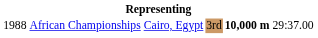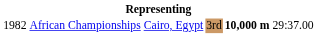 <table>
 <tr>
 <th colspan="6">Representing </th>
 </tr>
 <tr>
-<td>1988</td>
+<td>1982</td>
 <td><a href='#'>African Championships</a></td>
 <td><a href='#'>Cairo, Egypt</a></td>
 <td bgcolor=cc9966>3rd</td>
 <td><strong>10,000 m</strong></td>
 <td>29:37.00</td>
 </tr>
 </table>
